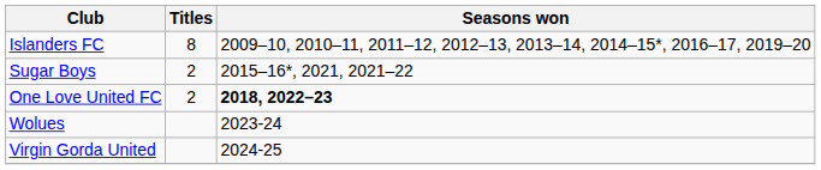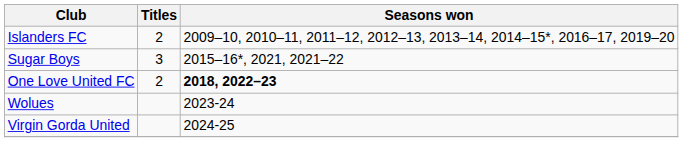 <table class="sortable wikitable">
 <tr>
 <th>Club</th>
 <th>Titles</th>
 <th>Seasons won</th>
 </tr>
 <tr>
 <td><a href='#'>Islanders FC</a></td>
-<td align=center>8</td>
+<td align=center>2</td>
 <td>2009–10, 2010–11, 2011–12, 2012–13, 2013–14, 2014–15*, 2016–17, 2019–20</td>
 </tr>
 <tr>
 <td><a href='#'>Sugar Boys</a></td>
-<td align=center>2</td>
+<td align=center>3</td>
 <td>2015–16*, 2021, 2021–22</td>
 </tr>
 <tr>
 <td><a href='#'>One Love United FC</a></td>
 <td align=center>2</td>
 <td><strong>2018, 2022–23</strong></td>
 </tr>
 <tr>
 <td><a href='#'>Wolues</a></td>
 <td></td>
 <td>2023-24</td>
 </tr>
 <tr>
 <td><a href='#'>Virgin Gorda United</a></td>
 <td></td>
 <td>2024-25</td>
 </tr>
 <tr>
 </tr>
 </table>
